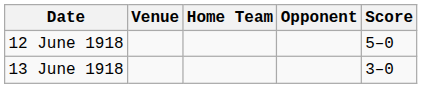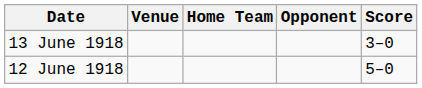 <table class="wikitable">
 <tr>
 <th>Date</th>
 <th>Venue</th>
 <th>Home Team</th>
 <th>Opponent</th>
 <th>Score</th>
 </tr>
 <tr>
+<td>13 June 1918</td>
+<td></td>
+<td></td>
+<td></td>
+<td>3–0</td>
+</tr>
+<tr>
 <td>12 June 1918</td>
 <td></td>
 <td></td>
 <td></td>
 <td>5–0</td>
 </tr>
-<tr>
-<td>13 June 1918</td>
-<td></td>
-<td></td>
-<td></td>
-<td>3–0</td>
-</tr>
 </table>
